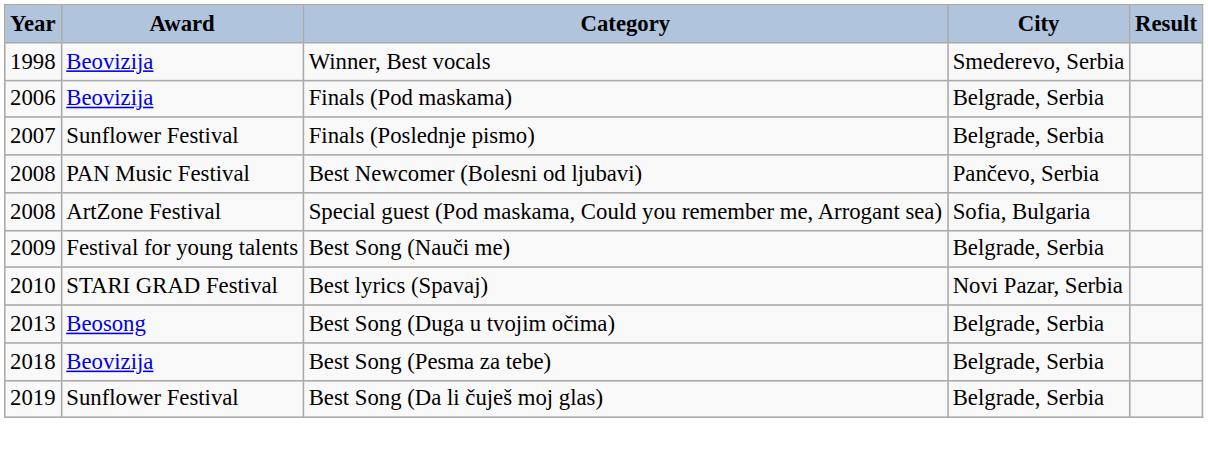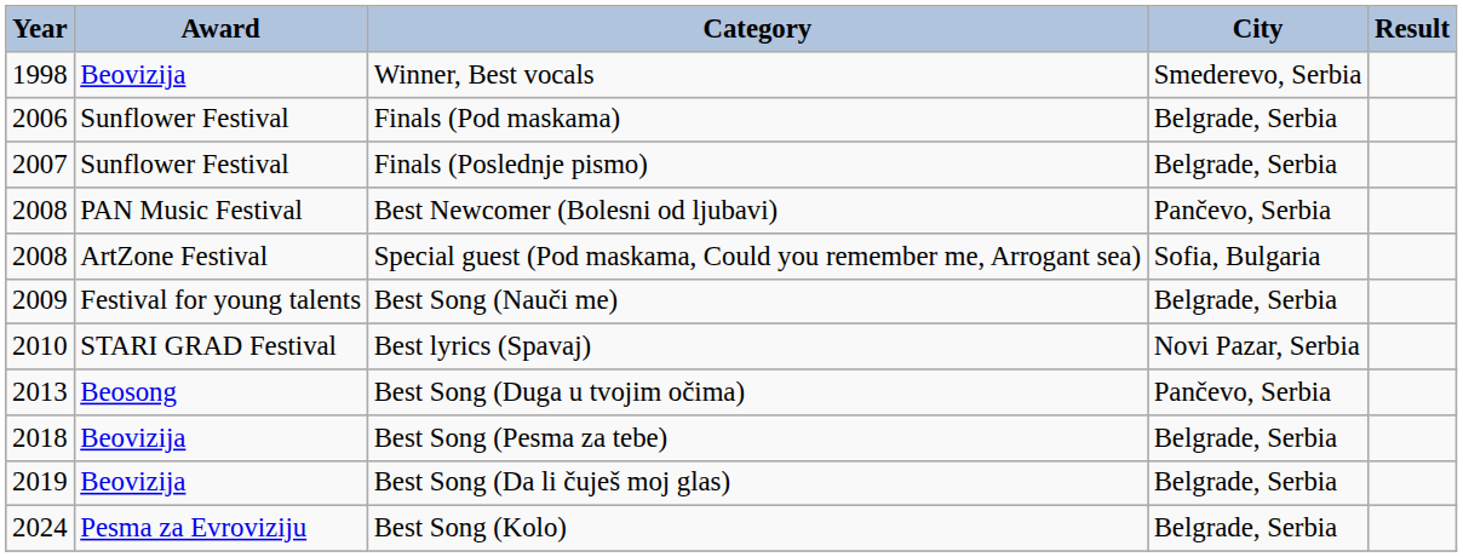 <table class="wikitable" style="font-size:90%;">
 <tr>
 <th style="background:#B0C4DE;"><strong>Year</strong></th>
 <th style="background:#B0C4DE;"><strong>Award</strong></th>
 <th style="background:#B0C4DE;"><strong>Category</strong></th>
 <th style="background:#B0C4DE;"><strong>City</strong></th>
 <th style="background:#B0C4DE;"><strong>Result</strong></th>
 </tr>
 <tr>
 <td>1998</td>
 <td><a href='#'>Beovizija</a></td>
 <td>Winner, Best vocals</td>
 <td>Smederevo, Serbia</td>
 <td></td>
 </tr>
 <tr>
 <td>2006</td>
-<td><a href='#'>Beovizija</a></td>
+<td>Sunflower Festival</td>
 <td>Finals (Pod maskama)</td>
 <td>Belgrade, Serbia</td>
 <td></td>
 </tr>
 <tr>
 <td>2007</td>
 <td>Sunflower Festival</td>
 <td>Finals (Poslednje pismo)</td>
 <td>Belgrade, Serbia</td>
 <td></td>
 </tr>
 <tr>
 <td>2008</td>
 <td>PAN Music Festival</td>
 <td>Best Newcomer (Bolesni od ljubavi)</td>
 <td>Pančevo, Serbia</td>
 <td></td>
 </tr>
 <tr>
 <td>2008</td>
 <td>ArtZone Festival</td>
 <td>Special guest (Pod maskama, Could you remember me, Arrogant sea)</td>
 <td>Sofia, Bulgaria</td>
 </tr>
 <tr>
 <td>2009</td>
 <td>Festival for young talents</td>
 <td>Best Song (Nauči me)</td>
 <td>Belgrade, Serbia</td>
 <td></td>
 </tr>
 <tr>
 <td>2010</td>
 <td>STARI GRAD Festival</td>
 <td>Best lyrics (Spavaj)</td>
 <td>Novi Pazar, Serbia</td>
 <td></td>
 </tr>
 <tr>
 <td>2013</td>
 <td><a href='#'>Beosong</a></td>
 <td>Best Song (Duga u tvojim očima)</td>
-<td>Belgrade, Serbia</td>
+<td>Pančevo, Serbia</td>
 <td></td>
 </tr>
 <tr>
 <td>2018</td>
 <td><a href='#'>Beovizija</a></td>
 <td>Best Song (Pesma za tebe)</td>
 <td>Belgrade, Serbia</td>
 <td></td>
 </tr>
 <tr>
 <td>2019</td>
-<td>Sunflower Festival</td>
+<td><a href='#'>Beovizija</a></td>
 <td>Best Song (Da li čuješ moj glas)</td>
 <td>Belgrade, Serbia</td>
 <td></td>
 </tr>
+<tr>
+<td>2024</td>
+<td><a href='#'>Pesma za Evroviziju</a></td>
+<td>Best Song (Kolo)</td>
+<td>Belgrade, Serbia</td>
+<td></td>
+</tr>
 </table>
